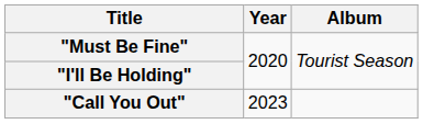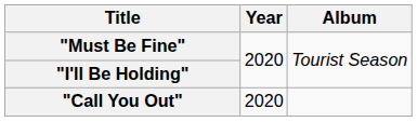 <table class="wikitable plainrowheaders" style="text-align:center;">
 <tr>
 <th scope="col" rowspan="1" style="width:13em;">Title</th>
 <th scope="col" rowspan="1">Year</th>
 <th scope="col" rowspan="1">Album</th>
 </tr>
 <tr>
 <th scope="row">"Must Be Fine"</th>
 <td rowspan="2">2020</td>
 <td rowspan="2"><em>Tourist Season</em></td>
 </tr>
 <tr>
 <th scope="row">"I'll Be Holding"</th>
 </tr>
 <tr>
 <th scope="row">"Call You Out"</th>
-<td rowspan="1">2023</td>
+<td rowspan="1">2020</td>
 <td></td>
 </tr>
 </table>
